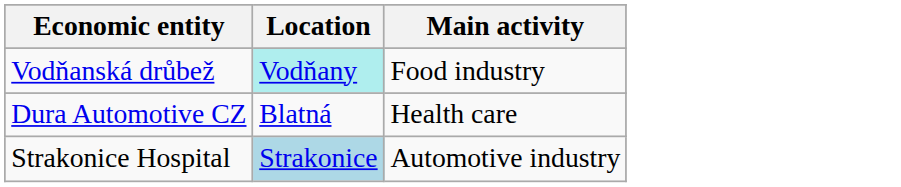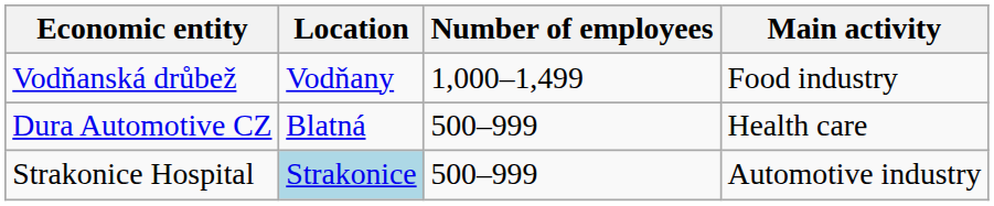 <table class="wikitable sortable">
 <tr>
 <th>Economic entity</th>
 <th>Location</th>
+<th>Number of employees</th>
 <th>Main activity</th>
 </tr>
 <tr>
 <td><a href='#'>Vodňanská drůbež</a></td>
-<td style="background: paleturquoise;"><a href='#'>Vodňany</a></td>
+<td><a href='#'>Vodňany</a></td>
+<td>1,000–1,499</td>
 <td>Food industry</td>
 </tr>
 <tr>
 <td><a href='#'>Dura Automotive CZ</a></td>
 <td><a href='#'>Blatná</a></td>
+<td>500–999</td>
 <td>Health care</td>
 </tr>
 <tr>
 <td>Strakonice Hospital</td>
 <td style="background: lightblue;"><a href='#'>Strakonice</a></td>
+<td>500–999</td>
 <td>Automotive industry</td>
 </tr>
 </table>
